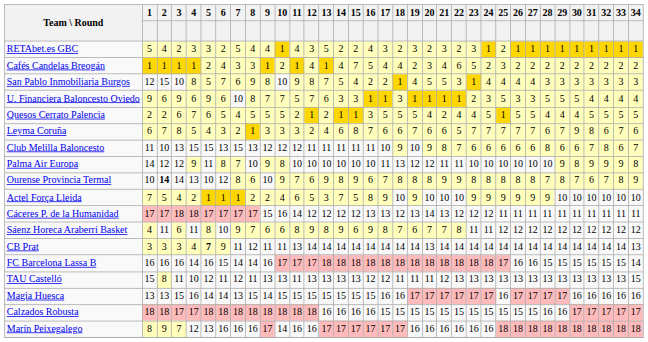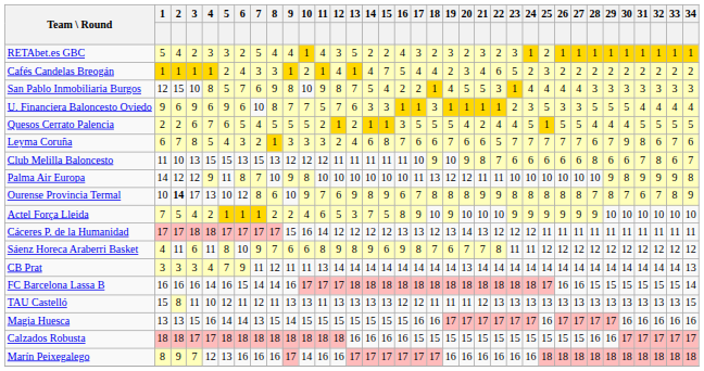 <table class="wikitable sortable" style="font-size: 80%; text-align:center;">
 <tr>
 <th rowspan="2" style="width:150">Team \ Round</th>
 <th align=center>1</th>
 <th align=center>2</th>
 <th align=center>3</th>
 <th align=center>4</th>
 <th align=center>5</th>
 <th align=center>6</th>
 <th align=center>7</th>
 <th align=center>8</th>
 <th align=center>9</th>
 <th align=center>10</th>
 <th align=center>11</th>
 <th align=center>12</th>
 <th align=center>13</th>
 <th align=center>14</th>
 <th align=center>15</th>
 <th align=center>16</th>
 <th align=center>17</th>
 <th align=center>18</th>
 <th align=center>19</th>
 <th align=center>20</th>
 <th align=center>21</th>
 <th align=center>22</th>
 <th align=center>23</th>
 <th align=center>24</th>
 <th align=center>25</th>
 <th align=center>26</th>
 <th align=center>27</th>
 <th align=center>28</th>
 <th align=center>29</th>
 <th align=center>30</th>
 <th align=center>31</th>
 <th align=center>32</th>
 <th align=center>33</th>
 <th align=center>34</th>
 </tr>
 <tr>
 <th style="text-align:center; height:20px;"></th>
 <th align=center></th>
 <th align=center></th>
 <th align=center></th>
 <th align=center></th>
 <th align=center></th>
 <th align=center></th>
 <th align=center></th>
 <th align=center></th>
 <th align=center></th>
 <th align=center></th>
 <th align=center></th>
 <th align=center></th>
 <th align=center></th>
 <th align=center></th>
 <th align=center></th>
 <th align=center></th>
 <th align=center></th>
 <th align=center></th>
 <th align=center></th>
 <th align=center></th>
 <th align=center></th>
 <th align=center></th>
 <th align=center></th>
 <th align=center></th>
 <th align=center></th>
 <th align=center></th>
 <th align=center></th>
 <th align=center></th>
 <th align=center></th>
 <th align=center></th>
 <th align=center></th>
 <th align=center></th>
 <th align=center></th>
 </tr>
 <tr>
 <td align=left><a href='#'>RETAbet.es GBC</a></td>
 <td bgcolor=#FFFFBB>5</td>
 <td bgcolor=#FFFFBB>4</td>
 <td bgcolor=#FFFFBB>2</td>
 <td bgcolor=#FFFFBB>3</td>
 <td bgcolor=#FFFFBB>3</td>
 <td bgcolor=#FFFFBB>2</td>
 <td bgcolor=#FFFFBB>5</td>
 <td bgcolor=#FFFFBB>4</td>
 <td bgcolor=#FFFFBB>4</td>
 <td bgcolor=gold>1</td>
 <td bgcolor=#FFFFBB>4</td>
 <td bgcolor=#FFFFBB>3</td>
 <td bgcolor=#FFFFBB>5</td>
 <td bgcolor=#FFFFBB>2</td>
 <td bgcolor=#FFFFBB>2</td>
 <td bgcolor=#FFFFBB>4</td>
 <td bgcolor=#FFFFBB>3</td>
 <td bgcolor=#FFFFBB>2</td>
 <td bgcolor=#FFFFBB>3</td>
 <td bgcolor=#FFFFBB>2</td>
 <td bgcolor=#FFFFBB>3</td>
 <td bgcolor=#FFFFBB>2</td>
 <td bgcolor=#FFFFBB>3</td>
 <td bgcolor=gold>1</td>
 <td bgcolor=#FFFFBB>2</td>
 <td bgcolor=gold>1</td>
 <td bgcolor=gold>1</td>
 <td bgcolor=gold>1</td>
 <td bgcolor=gold>1</td>
 <td bgcolor=gold>1</td>
 <td bgcolor=gold>1</td>
 <td bgcolor=gold>1</td>
 <td bgcolor=gold>1</td>
 <td bgcolor=gold>1</td>
 </tr>
 <tr>
 <td align=left><a href='#'>Cafés Candelas Breogán</a></td>
 <td bgcolor=gold>1</td>
 <td bgcolor=gold>1</td>
 <td bgcolor=gold>1</td>
 <td bgcolor=gold>1</td>
 <td bgcolor=#FFFFBB>2</td>
 <td bgcolor=#FFFFBB>4</td>
 <td bgcolor=#FFFFBB>3</td>
 <td bgcolor=#FFFFBB>3</td>
 <td bgcolor=gold>1</td>
 <td bgcolor=#FFFFBB>2</td>
 <td bgcolor=gold>1</td>
 <td bgcolor=#FFFFBB>4</td>
 <td bgcolor=gold>1</td>
 <td bgcolor=#FFFFBB>4</td>
 <td bgcolor=#FFFFBB>7</td>
 <td bgcolor=#FFFFBB>5</td>
 <td bgcolor=#FFFFBB>4</td>
 <td bgcolor=#FFFFBB>4</td>
 <td bgcolor=#FFFFBB>2</td>
 <td bgcolor=#FFFFBB>3</td>
 <td bgcolor=#FFFFBB>4</td>
 <td bgcolor=#FFFFBB>6</td>
 <td bgcolor=#FFFFBB>5</td>
 <td bgcolor=#FFFFBB>2</td>
 <td bgcolor=#FFFFBB>3</td>
 <td bgcolor=#FFFFBB>2</td>
 <td bgcolor=#FFFFBB>2</td>
 <td bgcolor=#FFFFBB>2</td>
 <td bgcolor=#FFFFBB>2</td>
 <td bgcolor=#FFFFBB>2</td>
 <td bgcolor=#FFFFBB>2</td>
 <td bgcolor=#FFFFBB>2</td>
 <td bgcolor=#FFFFBB>2</td>
 <td bgcolor=#FFFFBB>2</td>
 </tr>
 <tr>
 <td align=left><a href='#'>San Pablo Inmobiliaria Burgos</a></td>
 <td>12</td>
 <td>15</td>
 <td>10</td>
 <td bgcolor=#FFFFBB>8</td>
 <td bgcolor=#FFFFBB>5</td>
 <td bgcolor=#FFFFBB>7</td>
 <td bgcolor=#FFFFBB>6</td>
 <td bgcolor=#FFFFBB>9</td>
 <td bgcolor=#FFFFBB>8</td>
 <td>10</td>
 <td bgcolor=#FFFFBB>9</td>
 <td bgcolor=#FFFFBB>8</td>
 <td bgcolor=#FFFFBB>7</td>
 <td bgcolor=#FFFFBB>5</td>
 <td bgcolor=#FFFFBB>4</td>
 <td bgcolor=#FFFFBB>2</td>
 <td bgcolor=#FFFFBB>2</td>
 <td bgcolor=gold>1</td>
 <td bgcolor=#FFFFBB>4</td>
 <td bgcolor=#FFFFBB>5</td>
 <td bgcolor=#FFFFBB>5</td>
 <td bgcolor=#FFFFBB>3</td>
 <td bgcolor=gold>1</td>
 <td bgcolor=#FFFFBB>4</td>
 <td bgcolor=#FFFFBB>4</td>
 <td bgcolor=#FFFFBB>4</td>
 <td bgcolor=#FFFFBB>4</td>
 <td bgcolor=#FFFFBB>3</td>
 <td bgcolor=#FFFFBB>3</td>
 <td bgcolor=#FFFFBB>3</td>
 <td bgcolor=#FFFFBB>3</td>
 <td bgcolor=#FFFFBB>3</td>
 <td bgcolor=#FFFFBB>3</td>
 <td bgcolor=#FFFFBB>3</td>
 </tr>
 <tr>
 <td align=left><a href='#'>U. Financiera Baloncesto Oviedo</a></td>
 <td bgcolor=#FFFFBB>9</td>
 <td bgcolor=#FFFFBB>6</td>
 <td bgcolor=#FFFFBB>9</td>
 <td bgcolor=#FFFFBB>6</td>
 <td bgcolor=#FFFFBB>9</td>
 <td bgcolor=#FFFFBB>6</td>
 <td>10</td>
 <td bgcolor=#FFFFBB>8</td>
 <td bgcolor=#FFFFBB>7</td>
 <td bgcolor=#FFFFBB>7</td>
 <td bgcolor=#FFFFBB>5</td>
 <td bgcolor=#FFFFBB>7</td>
 <td bgcolor=#FFFFBB>6</td>
 <td bgcolor=#FFFFBB>3</td>
 <td bgcolor=#FFFFBB>3</td>
 <td bgcolor=gold>1</td>
 <td bgcolor=gold>1</td>
 <td bgcolor=#FFFFBB>3</td>
 <td bgcolor=gold>1</td>
 <td bgcolor=gold>1</td>
 <td bgcolor=gold>1</td>
 <td bgcolor=gold>1</td>
 <td bgcolor=#FFFFBB>2</td>
 <td bgcolor=#FFFFBB>3</td>
 <td bgcolor=#FFFFBB>5</td>
 <td bgcolor=#FFFFBB>3</td>
 <td bgcolor=#FFFFBB>3</td>
 <td bgcolor=#FFFFBB>5</td>
 <td bgcolor=#FFFFBB>5</td>
 <td bgcolor=#FFFFBB>5</td>
 <td bgcolor=#FFFFBB>4</td>
 <td bgcolor=#FFFFBB>4</td>
 <td bgcolor=#FFFFBB>4</td>
 <td bgcolor=#FFFFBB>4</td>
 </tr>
 <tr>
 <td align=left><a href='#'>Quesos Cerrato Palencia</a></td>
 <td bgcolor=#FFFFBB>2</td>
 <td bgcolor=#FFFFBB>2</td>
 <td bgcolor=#FFFFBB>6</td>
 <td bgcolor=#FFFFBB>7</td>
 <td bgcolor=#FFFFBB>6</td>
 <td bgcolor=#FFFFBB>5</td>
 <td bgcolor=#FFFFBB>4</td>
 <td bgcolor=#FFFFBB>5</td>
 <td bgcolor=#FFFFBB>5</td>
 <td bgcolor=#FFFFBB>5</td>
 <td bgcolor=#FFFFBB>2</td>
 <td bgcolor=gold>1</td>
 <td bgcolor=#FFFFBB>2</td>
 <td bgcolor=gold>1</td>
 <td bgcolor=gold>1</td>
 <td bgcolor=#FFFFBB>3</td>
 <td bgcolor=#FFFFBB>5</td>
 <td bgcolor=#FFFFBB>5</td>
 <td bgcolor=#FFFFBB>5</td>
 <td bgcolor=#FFFFBB>4</td>
 <td bgcolor=#FFFFBB>2</td>
 <td bgcolor=#FFFFBB>4</td>
 <td bgcolor=#FFFFBB>4</td>
 <td bgcolor=#FFFFBB>5</td>
 <td bgcolor=gold>1</td>
 <td bgcolor=#FFFFBB>5</td>
 <td bgcolor=#FFFFBB>5</td>
 <td bgcolor=#FFFFBB>4</td>
 <td bgcolor=#FFFFBB>4</td>
 <td bgcolor=#FFFFBB>4</td>
 <td bgcolor=#FFFFBB>5</td>
 <td bgcolor=#FFFFBB>5</td>
 <td bgcolor=#FFFFBB>5</td>
 <td bgcolor=#FFFFBB>5</td>
 </tr>
 <tr>
 <td align=left><a href='#'>Leyma Coruña</a></td>
 <td bgcolor=#FFFFBB>6</td>
 <td bgcolor=#FFFFBB>7</td>
 <td bgcolor=#FFFFBB>8</td>
 <td bgcolor=#FFFFBB>5</td>
 <td bgcolor=#FFFFBB>4</td>
 <td bgcolor=#FFFFBB>3</td>
 <td bgcolor=#FFFFBB>2</td>
 <td bgcolor=gold>1</td>
 <td bgcolor=#FFFFBB>3</td>
 <td bgcolor=#FFFFBB>3</td>
 <td bgcolor=#FFFFBB>3</td>
 <td bgcolor=#FFFFBB>2</td>
 <td bgcolor=#FFFFBB>4</td>
 <td bgcolor=#FFFFBB>6</td>
 <td bgcolor=#FFFFBB>8</td>
 <td bgcolor=#FFFFBB>7</td>
 <td bgcolor=#FFFFBB>6</td>
 <td bgcolor=#FFFFBB>6</td>
 <td bgcolor=#FFFFBB>7</td>
 <td bgcolor=#FFFFBB>6</td>
 <td bgcolor=#FFFFBB>6</td>
 <td bgcolor=#FFFFBB>5</td>
 <td bgcolor=#FFFFBB>7</td>
 <td bgcolor=#FFFFBB>7</td>
 <td bgcolor=#FFFFBB>7</td>
 <td bgcolor=#FFFFBB>7</td>
 <td bgcolor=#FFFFBB>7</td>
 <td bgcolor=#FFFFBB>6</td>
 <td bgcolor=#FFFFBB>7</td>
 <td bgcolor=#FFFFBB>9</td>
 <td bgcolor=#FFFFBB>8</td>
 <td bgcolor=#FFFFBB>6</td>
 <td bgcolor=#FFFFBB>7</td>
 <td bgcolor=#FFFFBB>6</td>
 </tr>
 <tr>
 <td align=left><a href='#'>Club Melilla Baloncesto</a></td>
 <td>11</td>
 <td>10</td>
 <td>13</td>
 <td>15</td>
 <td>15</td>
 <td>13</td>
 <td>15</td>
 <td>13</td>
 <td>12</td>
 <td>12</td>
 <td>12</td>
 <td>11</td>
 <td>11</td>
 <td>11</td>
 <td>11</td>
 <td>11</td>
 <td>10</td>
 <td bgcolor=#FFFFBB>9</td>
 <td>10</td>
 <td bgcolor=#FFFFBB>9</td>
 <td bgcolor=#FFFFBB>8</td>
 <td bgcolor=#FFFFBB>7</td>
 <td bgcolor=#FFFFBB>6</td>
 <td bgcolor=#FFFFBB>6</td>
 <td bgcolor=#FFFFBB>6</td>
 <td bgcolor=#FFFFBB>6</td>
 <td bgcolor=#FFFFBB>6</td>
 <td bgcolor=#FFFFBB>8</td>
 <td bgcolor=#FFFFBB>6</td>
 <td bgcolor=#FFFFBB>6</td>
 <td bgcolor=#FFFFBB>7</td>
 <td bgcolor=#FFFFBB>8</td>
 <td bgcolor=#FFFFBB>6</td>
 <td bgcolor=#FFFFBB>7</td>
 </tr>
 <tr>
 <td align=left><a href='#'>Palma Air Europa</a></td>
 <td>14</td>
 <td>12</td>
 <td>12</td>
 <td bgcolor=#FFFFBB>9</td>
 <td>11</td>
 <td bgcolor=#FFFFBB>8</td>
 <td bgcolor=#FFFFBB>7</td>
 <td>10</td>
 <td bgcolor=#FFFFBB>9</td>
 <td bgcolor=#FFFFBB>8</td>
 <td>10</td>
 <td>10</td>
 <td>10</td>
 <td>10</td>
 <td>10</td>
 <td>10</td>
 <td>11</td>
 <td>13</td>
 <td>12</td>
 <td>12</td>
 <td>11</td>
 <td>11</td>
 <td>10</td>
 <td>10</td>
 <td>10</td>
 <td>10</td>
 <td>10</td>
 <td>10</td>
 <td bgcolor=#FFFFBB>9</td>
 <td bgcolor=#FFFFBB>8</td>
 <td bgcolor=#FFFFBB>9</td>
 <td bgcolor=#FFFFBB>9</td>
 <td bgcolor=#FFFFBB>9</td>
 <td bgcolor=#FFFFBB>8</td>
 </tr>
 <tr>
 <td align=left><a href='#'>Ourense Provincia Termal</a></td>
 <td>10</td>
 <td><strong>14</strong></td>
-<td>14</td>
+<td>17</td>
 <td>13</td>
 <td>10</td>
 <td>12</td>
 <td bgcolor=#FFFFBB>8</td>
 <td bgcolor=#FFFFBB>6</td>
 <td>10</td>
 <td bgcolor=#FFFFBB>9</td>
 <td bgcolor=#FFFFBB>7</td>
 <td bgcolor=#FFFFBB>6</td>
 <td bgcolor=#FFFFBB>9</td>
 <td bgcolor=#FFFFBB>8</td>
 <td bgcolor=#FFFFBB>9</td>
 <td bgcolor=#FFFFBB>6</td>
 <td bgcolor=#FFFFBB>7</td>
 <td bgcolor=#FFFFBB>8</td>
 <td bgcolor=#FFFFBB>8</td>
 <td bgcolor=#FFFFBB>8</td>
 <td bgcolor=#FFFFBB>9</td>
 <td bgcolor=#FFFFBB>9</td>
 <td bgcolor=#FFFFBB>8</td>
 <td bgcolor=#FFFFBB>8</td>
 <td bgcolor=#FFFFBB>8</td>
 <td bgcolor=#FFFFBB>8</td>
 <td bgcolor=#FFFFBB>8</td>
 <td bgcolor=#FFFFBB>7</td>
 <td bgcolor=#FFFFBB>8</td>
 <td bgcolor=#FFFFBB>7</td>
 <td bgcolor=#FFFFBB>6</td>
 <td bgcolor=#FFFFBB>7</td>
 <td bgcolor=#FFFFBB>8</td>
 <td bgcolor=#FFFFBB>9</td>
 </tr>
 <tr>
 <td align=left><a href='#'>Actel Força Lleida</a></td>
 <td bgcolor=#FFFFBB>7</td>
 <td bgcolor=#FFFFBB>5</td>
 <td bgcolor=#FFFFBB>4</td>
 <td bgcolor=#FFFFBB>2</td>
 <td bgcolor=gold>1</td>
 <td bgcolor=gold>1</td>
 <td bgcolor=gold>1</td>
 <td bgcolor=#FFFFBB>2</td>
 <td bgcolor=#FFFFBB>2</td>
 <td bgcolor=#FFFFBB>4</td>
 <td bgcolor=#FFFFBB>6</td>
 <td bgcolor=#FFFFBB>5</td>
 <td bgcolor=#FFFFBB>3</td>
 <td bgcolor=#FFFFBB>7</td>
 <td bgcolor=#FFFFBB>5</td>
 <td bgcolor=#FFFFBB>8</td>
 <td bgcolor=#FFFFBB>9</td>
 <td>10</td>
 <td bgcolor=#FFFFBB>9</td>
 <td>10</td>
 <td>10</td>
 <td>10</td>
 <td bgcolor=#FFFFBB>9</td>
 <td bgcolor=#FFFFBB>9</td>
 <td bgcolor=#FFFFBB>9</td>
 <td bgcolor=#FFFFBB>9</td>
 <td bgcolor=#FFFFBB>9</td>
 <td bgcolor=#FFFFBB>9</td>
 <td>10</td>
 <td>10</td>
 <td>10</td>
 <td>10</td>
 <td>10</td>
 <td>10</td>
 </tr>
 <tr>
 <td align=left><a href='#'>Cáceres P. de la Humanidad</a></td>
 <td bgcolor=#FFBBBB>17</td>
 <td bgcolor=#FFBBBB>17</td>
 <td bgcolor=#FFBBBB>18</td>
 <td bgcolor=#FFBBBB>18</td>
 <td bgcolor=#FFBBBB>17</td>
 <td bgcolor=#FFBBBB>17</td>
 <td bgcolor=#FFBBBB>17</td>
 <td bgcolor=#FFBBBB>17</td>
 <td>15</td>
 <td>16</td>
 <td>14</td>
 <td>12</td>
 <td>12</td>
 <td>12</td>
 <td>12</td>
 <td>13</td>
 <td>13</td>
 <td>12</td>
 <td>13</td>
 <td>14</td>
 <td>13</td>
 <td>12</td>
 <td>12</td>
 <td>12</td>
 <td>11</td>
 <td>11</td>
 <td>11</td>
 <td>11</td>
 <td>11</td>
 <td>11</td>
 <td>11</td>
 <td>11</td>
 <td>11</td>
 <td>11</td>
 </tr>
 <tr>
 <td align=left><a href='#'>Sáenz Horeca Araberri Basket</a></td>
 <td bgcolor=#FFFFBB>4</td>
 <td>11</td>
 <td bgcolor=#FFFFBB>6</td>
 <td>11</td>
 <td bgcolor=#FFFFBB>8</td>
 <td>10</td>
 <td bgcolor=#FFFFBB>9</td>
 <td bgcolor=#FFFFBB>7</td>
 <td bgcolor=#FFFFBB>6</td>
 <td bgcolor=#FFFFBB>6</td>
 <td bgcolor=#FFFFBB>8</td>
 <td bgcolor=#FFFFBB>9</td>
 <td bgcolor=#FFFFBB>8</td>
 <td bgcolor=#FFFFBB>9</td>
 <td bgcolor=#FFFFBB>6</td>
 <td bgcolor=#FFFFBB>9</td>
 <td bgcolor=#FFFFBB>8</td>
 <td bgcolor=#FFFFBB>7</td>
 <td bgcolor=#FFFFBB>6</td>
 <td bgcolor=#FFFFBB>7</td>
 <td bgcolor=#FFFFBB>7</td>
 <td bgcolor=#FFFFBB>8</td>
 <td>11</td>
 <td>11</td>
 <td>12</td>
 <td>12</td>
 <td>12</td>
 <td>12</td>
 <td>12</td>
 <td>12</td>
 <td>12</td>
 <td>12</td>
 <td>12</td>
 <td>12</td>
 </tr>
 <tr>
 <td align=left><a href='#'>CB Prat</a></td>
 <td bgcolor=#FFFFBB>3</td>
 <td bgcolor=#FFFFBB>3</td>
 <td bgcolor=#FFFFBB>3</td>
 <td bgcolor=#FFFFBB>4</td>
-<td bgcolor=#FFFFBB><strong>7</strong></td>
+<td bgcolor=#FFFFBB>7</td>
 <td bgcolor=#FFFFBB>9</td>
 <td>11</td>
 <td>12</td>
 <td>11</td>
 <td>11</td>
 <td>13</td>
 <td>14</td>
 <td>14</td>
 <td>14</td>
 <td>14</td>
 <td>14</td>
 <td>14</td>
 <td>14</td>
 <td>14</td>
 <td>13</td>
 <td>14</td>
 <td>14</td>
 <td>14</td>
 <td>14</td>
 <td>14</td>
 <td>14</td>
 <td>14</td>
 <td>14</td>
 <td>14</td>
 <td>14</td>
 <td>14</td>
 <td>14</td>
 <td>14</td>
 <td>13</td>
 </tr>
 <tr>
 <td align=left><a href='#'>FC Barcelona Lassa B</a></td>
 <td>16</td>
 <td>16</td>
 <td>16</td>
 <td>14</td>
 <td>16</td>
 <td>15</td>
 <td>14</td>
 <td>14</td>
 <td>16</td>
 <td bgcolor=#FFBBBB>17</td>
 <td bgcolor=#FFBBBB>17</td>
 <td bgcolor=#FFBBBB>17</td>
 <td bgcolor=#FFBBBB>18</td>
 <td bgcolor=#FFBBBB>18</td>
 <td bgcolor=#FFBBBB>18</td>
 <td bgcolor=#FFBBBB>18</td>
 <td bgcolor=#FFBBBB>18</td>
 <td bgcolor=#FFBBBB>18</td>
 <td bgcolor=#FFBBBB>18</td>
 <td bgcolor=#FFBBBB>18</td>
 <td bgcolor=#FFBBBB>18</td>
 <td bgcolor=#FFBBBB>18</td>
 <td bgcolor=#FFBBBB>18</td>
 <td bgcolor=#FFBBBB>18</td>
 <td bgcolor=#FFBBBB>17</td>
 <td>16</td>
 <td>16</td>
 <td>15</td>
 <td>15</td>
 <td>15</td>
 <td>15</td>
 <td>15</td>
 <td>15</td>
 <td>14</td>
 </tr>
 <tr>
 <td align=left><a href='#'>TAU Castelló</a></td>
 <td>15</td>
 <td bgcolor=#FFFFBB>8</td>
 <td>11</td>
 <td>10</td>
 <td>12</td>
 <td>11</td>
 <td>12</td>
 <td>11</td>
 <td>13</td>
 <td>13</td>
 <td>11</td>
 <td>13</td>
 <td>13</td>
 <td>13</td>
 <td>13</td>
 <td>12</td>
 <td>12</td>
 <td>11</td>
 <td>11</td>
 <td>11</td>
 <td>12</td>
 <td>13</td>
 <td>13</td>
 <td>13</td>
 <td>13</td>
 <td>13</td>
 <td>13</td>
 <td>13</td>
 <td>13</td>
 <td>13</td>
 <td>13</td>
 <td>13</td>
 <td>13</td>
 <td>15</td>
 </tr>
 <tr>
 <td align=left><a href='#'>Magia Huesca</a></td>
 <td>13</td>
 <td>13</td>
 <td>15</td>
 <td>16</td>
 <td>14</td>
 <td>14</td>
 <td>13</td>
 <td>15</td>
 <td>14</td>
 <td>15</td>
 <td>15</td>
 <td>15</td>
 <td>15</td>
 <td>15</td>
 <td>15</td>
 <td>15</td>
 <td>16</td>
 <td>16</td>
 <td bgcolor=#FFBBBB>17</td>
 <td bgcolor=#FFBBBB>17</td>
 <td bgcolor=#FFBBBB>17</td>
 <td bgcolor=#FFBBBB>17</td>
 <td bgcolor=#FFBBBB>17</td>
 <td bgcolor=#FFBBBB>17</td>
 <td>16</td>
 <td bgcolor=#FFBBBB>17</td>
 <td bgcolor=#FFBBBB>17</td>
 <td bgcolor=#FFBBBB>17</td>
 <td bgcolor=#FFBBBB>17</td>
 <td>16</td>
 <td>16</td>
 <td>16</td>
 <td>16</td>
 <td>16</td>
 </tr>
 <tr>
 <td align=left><a href='#'>Calzados Robusta</a></td>
 <td bgcolor=#FFBBBB>18</td>
 <td bgcolor=#FFBBBB>18</td>
 <td bgcolor=#FFBBBB>17</td>
 <td bgcolor=#FFBBBB>17</td>
 <td bgcolor=#FFBBBB>18</td>
 <td bgcolor=#FFBBBB>18</td>
 <td bgcolor=#FFBBBB>18</td>
 <td bgcolor=#FFBBBB>18</td>
 <td bgcolor=#FFBBBB>18</td>
 <td bgcolor=#FFBBBB>18</td>
 <td bgcolor=#FFBBBB>18</td>
 <td bgcolor=#FFBBBB>18</td>
 <td>16</td>
 <td>16</td>
 <td>16</td>
 <td>16</td>
 <td>15</td>
 <td>15</td>
 <td>15</td>
 <td>15</td>
 <td>15</td>
 <td>15</td>
 <td>15</td>
 <td>15</td>
 <td>15</td>
 <td>15</td>
 <td>15</td>
 <td>16</td>
 <td>16</td>
 <td bgcolor=#FFBBBB>17</td>
 <td bgcolor=#FFBBBB>17</td>
 <td bgcolor=#FFBBBB>17</td>
 <td bgcolor=#FFBBBB>17</td>
 <td bgcolor=#FFBBBB>17</td>
 </tr>
 <tr>
 <td align=left><a href='#'>Marín Peixegalego</a></td>
 <td bgcolor=#FFFFBB>8</td>
 <td bgcolor=#FFFFBB>9</td>
 <td bgcolor=#FFFFBB>7</td>
 <td>12</td>
 <td>13</td>
 <td>16</td>
 <td>16</td>
 <td>16</td>
 <td bgcolor=#FFBBBB>17</td>
 <td>14</td>
 <td>16</td>
 <td>16</td>
 <td bgcolor=#FFBBBB>17</td>
 <td bgcolor=#FFBBBB>17</td>
 <td bgcolor=#FFBBBB>17</td>
 <td bgcolor=#FFBBBB>17</td>
 <td bgcolor=#FFBBBB>17</td>
 <td bgcolor=#FFBBBB>17</td>
 <td>16</td>
 <td>16</td>
 <td>16</td>
 <td>16</td>
 <td>16</td>
 <td>16</td>
 <td bgcolor=#FFBBBB>18</td>
 <td bgcolor=#FFBBBB>18</td>
 <td bgcolor=#FFBBBB>18</td>
 <td bgcolor=#FFBBBB>18</td>
 <td bgcolor=#FFBBBB>18</td>
 <td bgcolor=#FFBBBB>18</td>
 <td bgcolor=#FFBBBB>18</td>
 <td bgcolor=#FFBBBB>18</td>
 <td bgcolor=#FFBBBB>18</td>
 <td bgcolor=#FFBBBB>18</td>
 </tr>
 <tr>
 </tr>
 </table>
